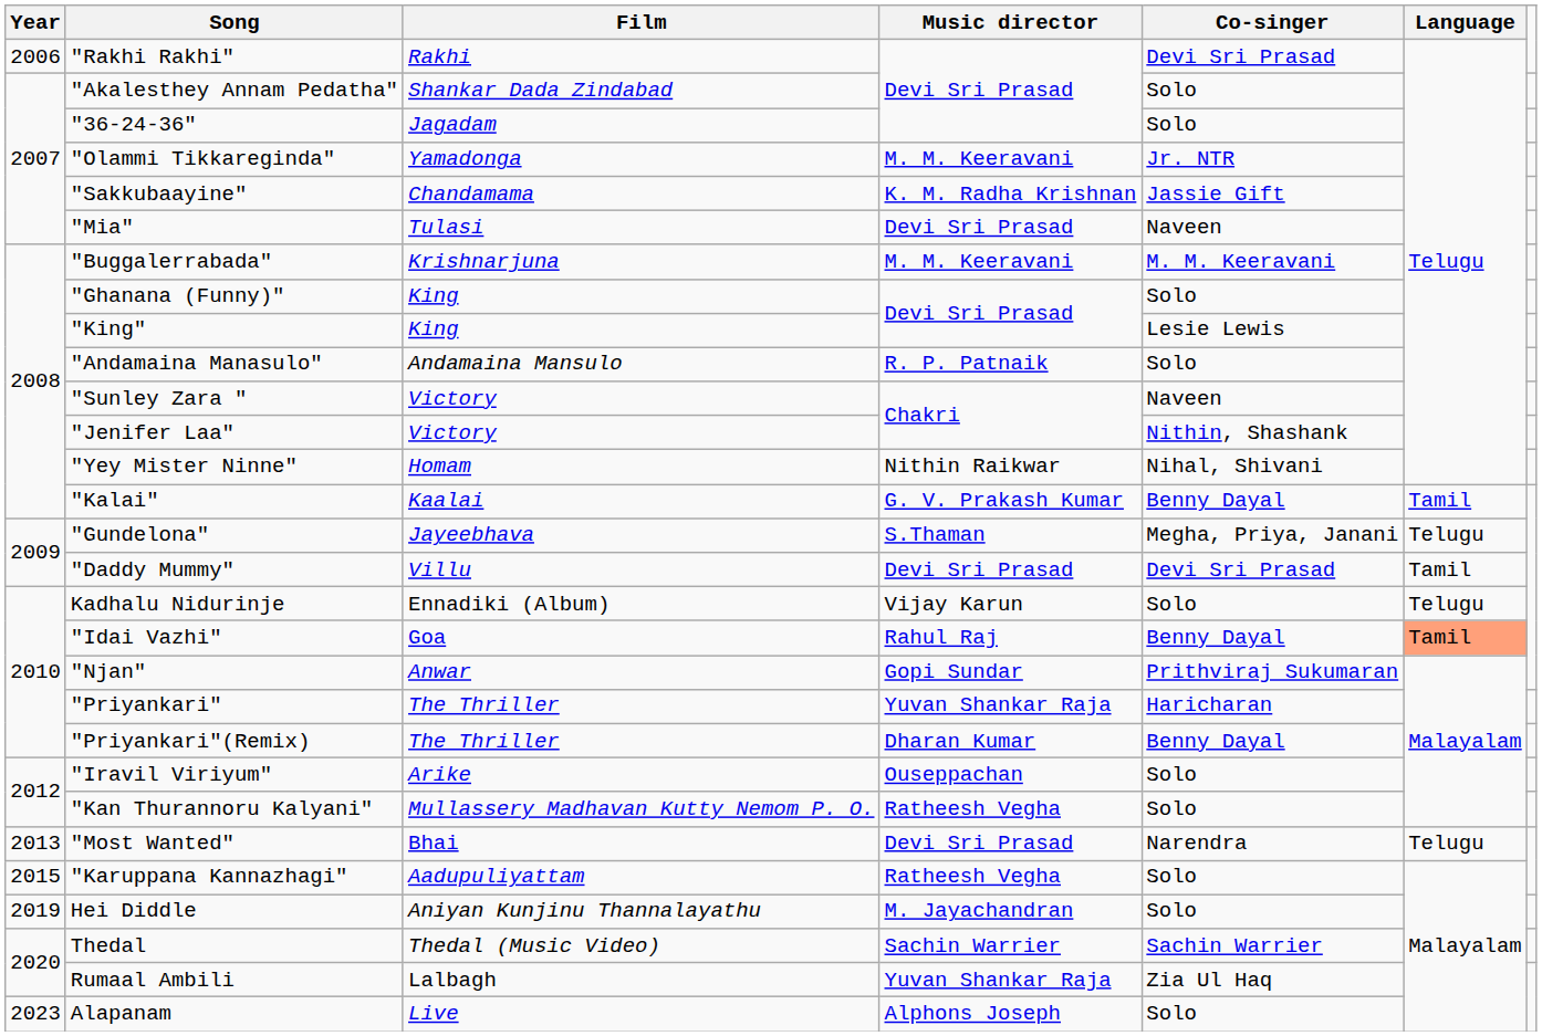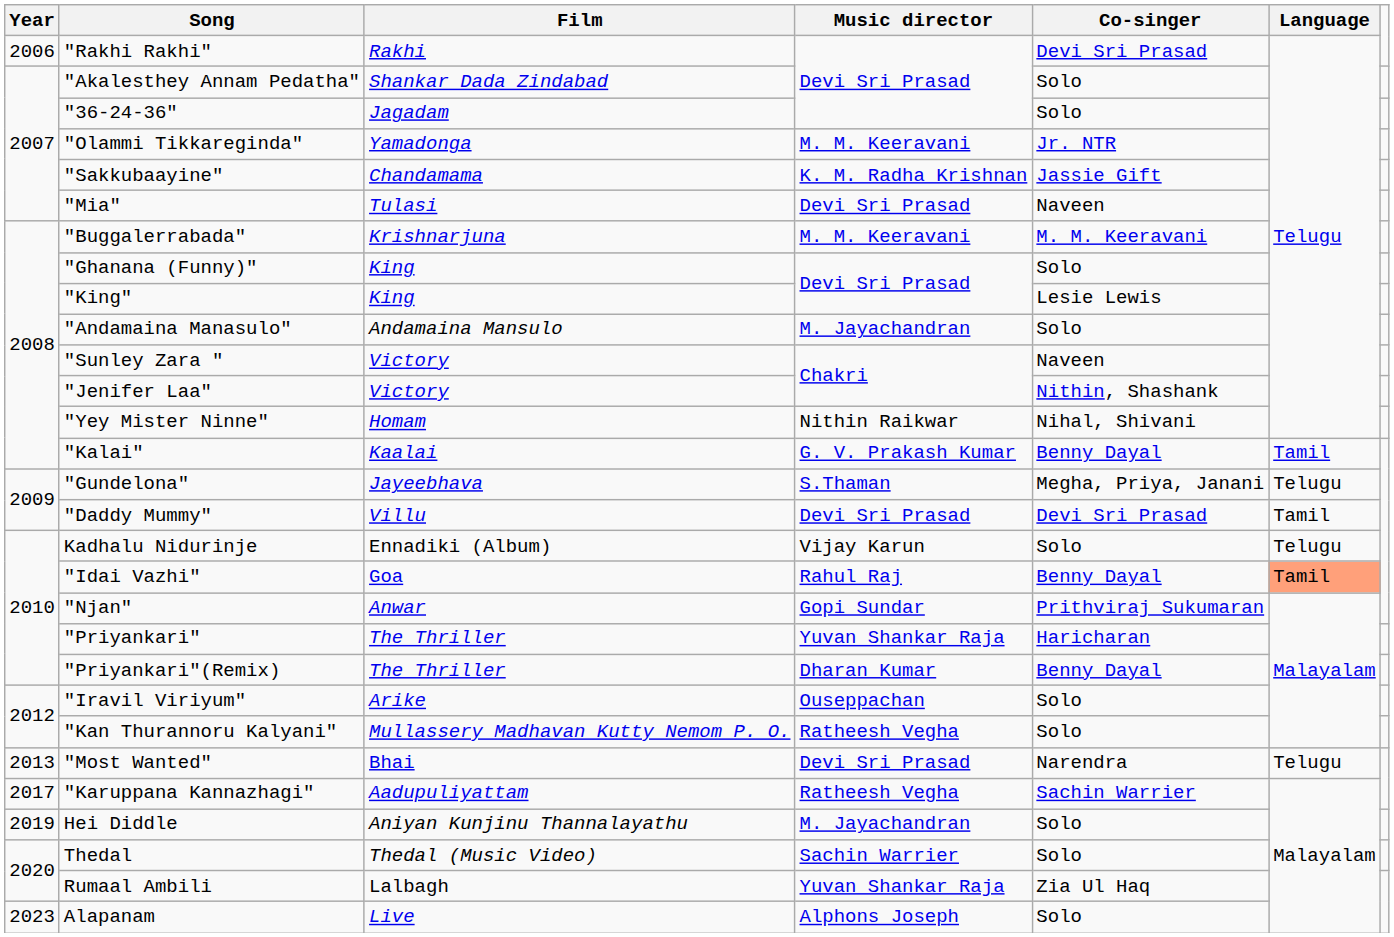 <table class="wikitable sortable">
 <tr>
 <th>Year</th>
 <th>Song</th>
 <th>Film</th>
 <th>Music director</th>
 <th>Co-singer</th>
 <th>Language</th>
 </tr>
 <tr>
 <td>2006</td>
 <td>"Rakhi Rakhi"</td>
 <td><em><a href='#'>Rakhi</a></em></td>
 <td rowspan="3"><a href='#'>Devi Sri Prasad</a></td>
 <td><a href='#'>Devi Sri Prasad</a></td>
 <td rowspan="13"><a href='#'>Telugu</a></td>
 </tr>
 <tr>
 <td rowspan=5>2007</td>
 <td>"Akalesthey Annam Pedatha"</td>
 <td><em> <a href='#'>Shankar Dada Zindabad</a></em></td>
 <td>Solo</td>
 <td></td>
 </tr>
 <tr>
 <td>"36-24-36"</td>
 <td><em><a href='#'>Jagadam</a></em></td>
 <td>Solo</td>
 <td></td>
 </tr>
 <tr>
 <td>"Olammi Tikkareginda"</td>
 <td><em><a href='#'>Yamadonga</a></em></td>
 <td><a href='#'>M. M. Keeravani</a></td>
 <td><a href='#'>Jr. NTR</a></td>
 <td></td>
 </tr>
 <tr>
 <td>"Sakkubaayine"</td>
 <td><em><a href='#'>Chandamama</a></em></td>
 <td><a href='#'>K. M. Radha Krishnan</a></td>
 <td><a href='#'>Jassie Gift</a></td>
 <td></td>
 </tr>
 <tr>
 <td>"Mia"</td>
 <td><em><a href='#'>Tulasi</a></em></td>
 <td><a href='#'>Devi Sri Prasad</a></td>
 <td>Naveen</td>
 <td></td>
 </tr>
 <tr>
 <td rowspan=8>2008</td>
 <td>"Buggalerrabada"</td>
 <td><em><a href='#'>Krishnarjuna</a></em></td>
 <td><a href='#'>M. M. Keeravani</a></td>
 <td><a href='#'>M. M. Keeravani</a></td>
 <td></td>
 </tr>
 <tr>
 <td>"Ghanana (Funny)"</td>
 <td><em><a href='#'>King</a></em></td>
 <td rowspan="2"><a href='#'>Devi Sri Prasad</a></td>
 <td>Solo</td>
 <td></td>
 </tr>
 <tr>
 <td>"King"</td>
 <td><em><a href='#'>King</a></em></td>
 <td>Lesie Lewis</td>
 <td></td>
 </tr>
 <tr>
 <td>"Andamaina Manasulo"</td>
 <td><em>Andamaina Mansulo</em></td>
-<td><a href='#'>R. P. Patnaik</a></td>
+<td><a href='#'>M. Jayachandran</a></td>
 <td>Solo</td>
 <td></td>
 </tr>
 <tr>
 <td>"Sunley Zara "</td>
 <td><em><a href='#'>Victory</a></em></td>
 <td rowspan="2"><a href='#'>Chakri</a></td>
 <td>Naveen</td>
 <td></td>
 </tr>
 <tr>
 <td>"Jenifer Laa"</td>
 <td><em><a href='#'>Victory</a></em></td>
 <td><a href='#'>Nithin</a>, Shashank</td>
 <td></td>
 </tr>
 <tr>
 <td>"Yey Mister Ninne"</td>
 <td><em><a href='#'>Homam</a></em></td>
 <td>Nithin Raikwar</td>
 <td>Nihal, Shivani</td>
 <td></td>
 </tr>
 <tr>
 <td>"Kalai"</td>
 <td><em><a href='#'>Kaalai</a></em></td>
 <td><a href='#'>G. V. Prakash Kumar</a></td>
 <td><a href='#'>Benny Dayal</a></td>
 <td><a href='#'>Tamil</a></td>
 </tr>
 <tr>
 <td rowspan=2>2009</td>
 <td>"Gundelona"</td>
 <td><em><a href='#'>Jayeebhava</a></em></td>
 <td><a href='#'>S.Thaman</a></td>
 <td>Megha, Priya, Janani</td>
 <td>Telugu</td>
 </tr>
 <tr>
 <td>"Daddy Mummy"</td>
 <td><em><a href='#'>Villu</a></em></td>
 <td><a href='#'>Devi Sri Prasad</a></td>
 <td><a href='#'>Devi Sri Prasad</a></td>
 <td>Tamil</td>
 </tr>
 <tr>
 <td rowspan="5">2010</td>
 <td>Kadhalu Nidurinje</td>
 <td>Ennadiki (Album)</td>
 <td>Vijay Karun</td>
 <td>Solo</td>
 <td>Telugu</td>
 </tr>
 <tr>
 <td>"Idai Vazhi"</td>
 <td><a href='#'>Goa</a></td>
 <td><a href='#'>Rahul Raj</a></td>
 <td><a href='#'>Benny Dayal</a></td>
 <td style="background: lightsalmon;">Tamil</td>
 </tr>
 <tr>
 <td>"Njan"</td>
 <td><em><a href='#'>Anwar</a></em></td>
 <td><a href='#'>Gopi Sundar</a></td>
 <td><a href='#'>Prithviraj Sukumaran</a></td>
 <td rowspan="5"><a href='#'>Malayalam</a></td>
 </tr>
 <tr>
 <td>"Priyankari"</td>
 <td><em><a href='#'>The Thriller</a></em></td>
 <td><a href='#'>Yuvan Shankar Raja</a></td>
 <td><a href='#'>Haricharan</a></td>
 <td></td>
 </tr>
 <tr>
 <td>"Priyankari"(Remix)</td>
 <td><em><a href='#'>The Thriller</a></em></td>
 <td><a href='#'>Dharan Kumar</a></td>
 <td><a href='#'>Benny Dayal</a></td>
 <td></td>
 </tr>
 <tr>
 <td rowspan=2>2012</td>
 <td>"Iravil Viriyum"</td>
 <td><em><a href='#'>Arike</a></em></td>
 <td><a href='#'>Ouseppachan</a></td>
 <td>Solo</td>
 <td></td>
 </tr>
 <tr>
 <td>"Kan Thurannoru Kalyani"</td>
 <td><em><a href='#'>Mullassery Madhavan Kutty Nemom P. O.</a></em></td>
 <td><a href='#'>Ratheesh Vegha</a></td>
 <td>Solo</td>
 <td></td>
 </tr>
 <tr>
 <td>2013</td>
 <td>"Most Wanted"</td>
 <td><a href='#'>Bhai</a></td>
 <td><a href='#'>Devi Sri Prasad</a></td>
 <td>Narendra</td>
 <td>Telugu</td>
 </tr>
 <tr>
-<td>2015</td>
+<td>2017</td>
 <td>"Karuppana Kannazhagi"</td>
 <td><em><a href='#'>Aadupuliyattam</a></em></td>
 <td><a href='#'>Ratheesh Vegha</a></td>
-<td>Solo</td>
+<td><a href='#'>Sachin Warrier</a></td>
 <td rowspan="5">Malayalam</td>
 </tr>
 <tr>
 <td>2019</td>
 <td>Hei Diddle</td>
 <td><em>Aniyan Kunjinu Thannalayathu</em></td>
 <td><a href='#'>M. Jayachandran</a></td>
 <td>Solo</td>
 <td></td>
 </tr>
 <tr>
 <td rowspan="2">2020</td>
 <td>Thedal</td>
 <td><em>Thedal (Music Video)</em></td>
 <td><a href='#'>Sachin Warrier</a></td>
-<td><a href='#'>Sachin Warrier</a></td>
+<td>Solo</td>
 <td></td>
 </tr>
 <tr>
 <td>Rumaal Ambili</td>
 <td>Lalbagh</td>
 <td><a href='#'>Yuvan Shankar Raja</a></td>
 <td>Zia Ul Haq</td>
 </tr>
 <tr>
 <td>2023</td>
 <td>Alapanam</td>
 <td><em><a href='#'>Live</a></em></td>
 <td><a href='#'>Alphons Joseph</a></td>
 <td>Solo</td>
 </tr>
 </table>
